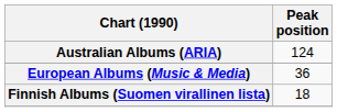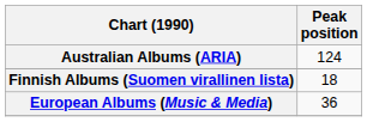 <table class="wikitable sortable plainrowheaders" style="text-align:center">
 <tr>
 <th scope="col">Chart (1990)</th>
 <th scope="col">Peak<br>position</th>
 </tr>
 <tr>
 <th scope="row">Australian Albums (<a href='#'>ARIA</a>)</th>
 <td>124</td>
 </tr>
 <tr>
 </tr>
 <tr>
+<th scope="row">Finnish Albums (<a href='#'>Suomen virallinen lista</a>)</th>
+<td>18</td>
+</tr>
+<tr>
 <th scope="row"><a href='#'>European Albums</a> (<em><a href='#'>Music & Media</a></em>)</th>
 <td>36</td>
-</tr>
-<tr>
-<th scope="row">Finnish Albums (<a href='#'>Suomen virallinen lista</a>)</th>
-<td>18</td>
 </tr>
 <tr>
 </tr>
 <tr>
 </tr>
 <tr>
 </tr>
 <tr>
 </tr>
 <tr>
 </tr>
 </table>
